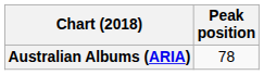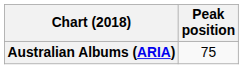 <table class="wikitable plainrowheaders" style="text-align:center">
 <tr>
 <th scope="col">Chart (2018)</th>
 <th scope="col">Peak<br>position</th>
 </tr>
 <tr>
 <th scope="row">Australian Albums (<a href='#'>ARIA</a>)</th>
-<td>78</td>
+<td>75</td>
 </tr>
 </table>
